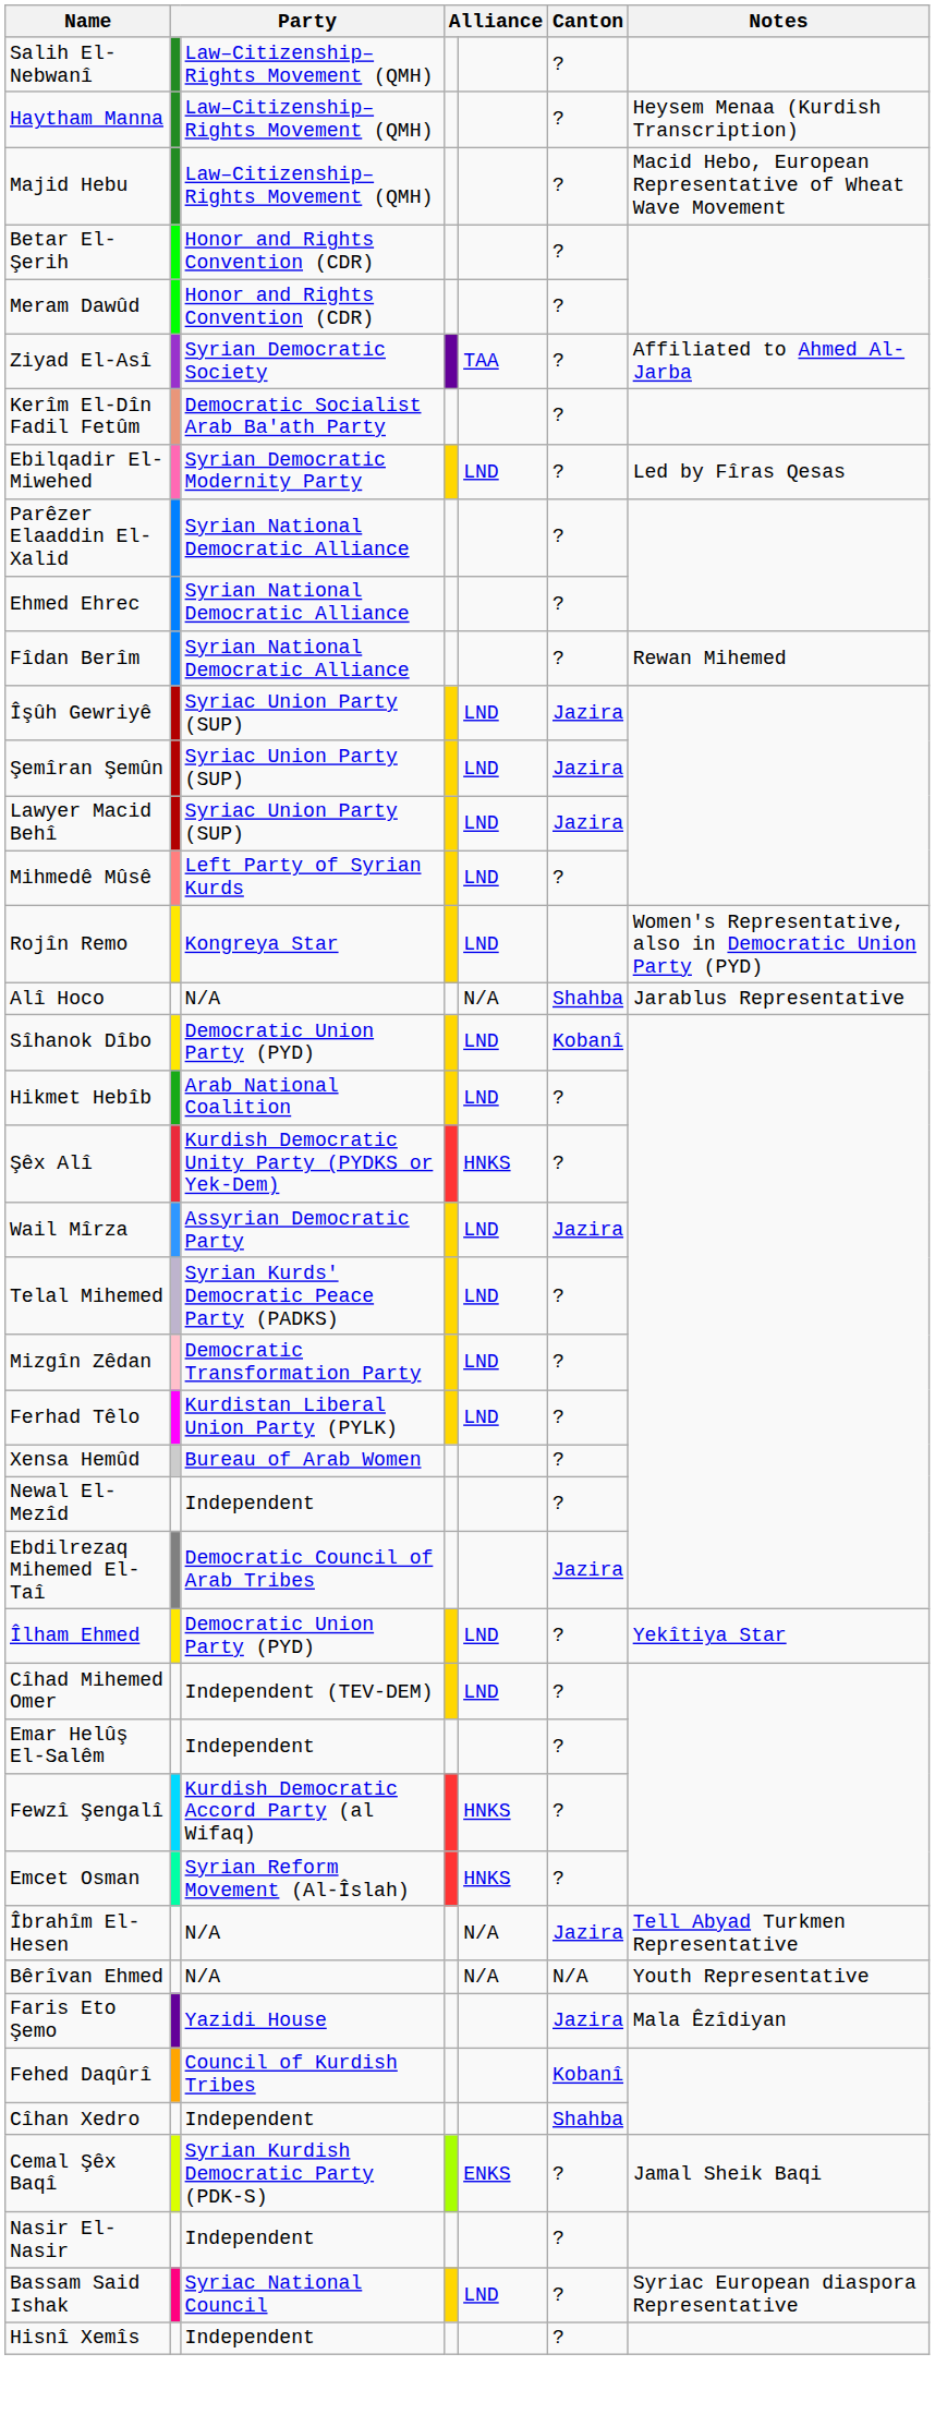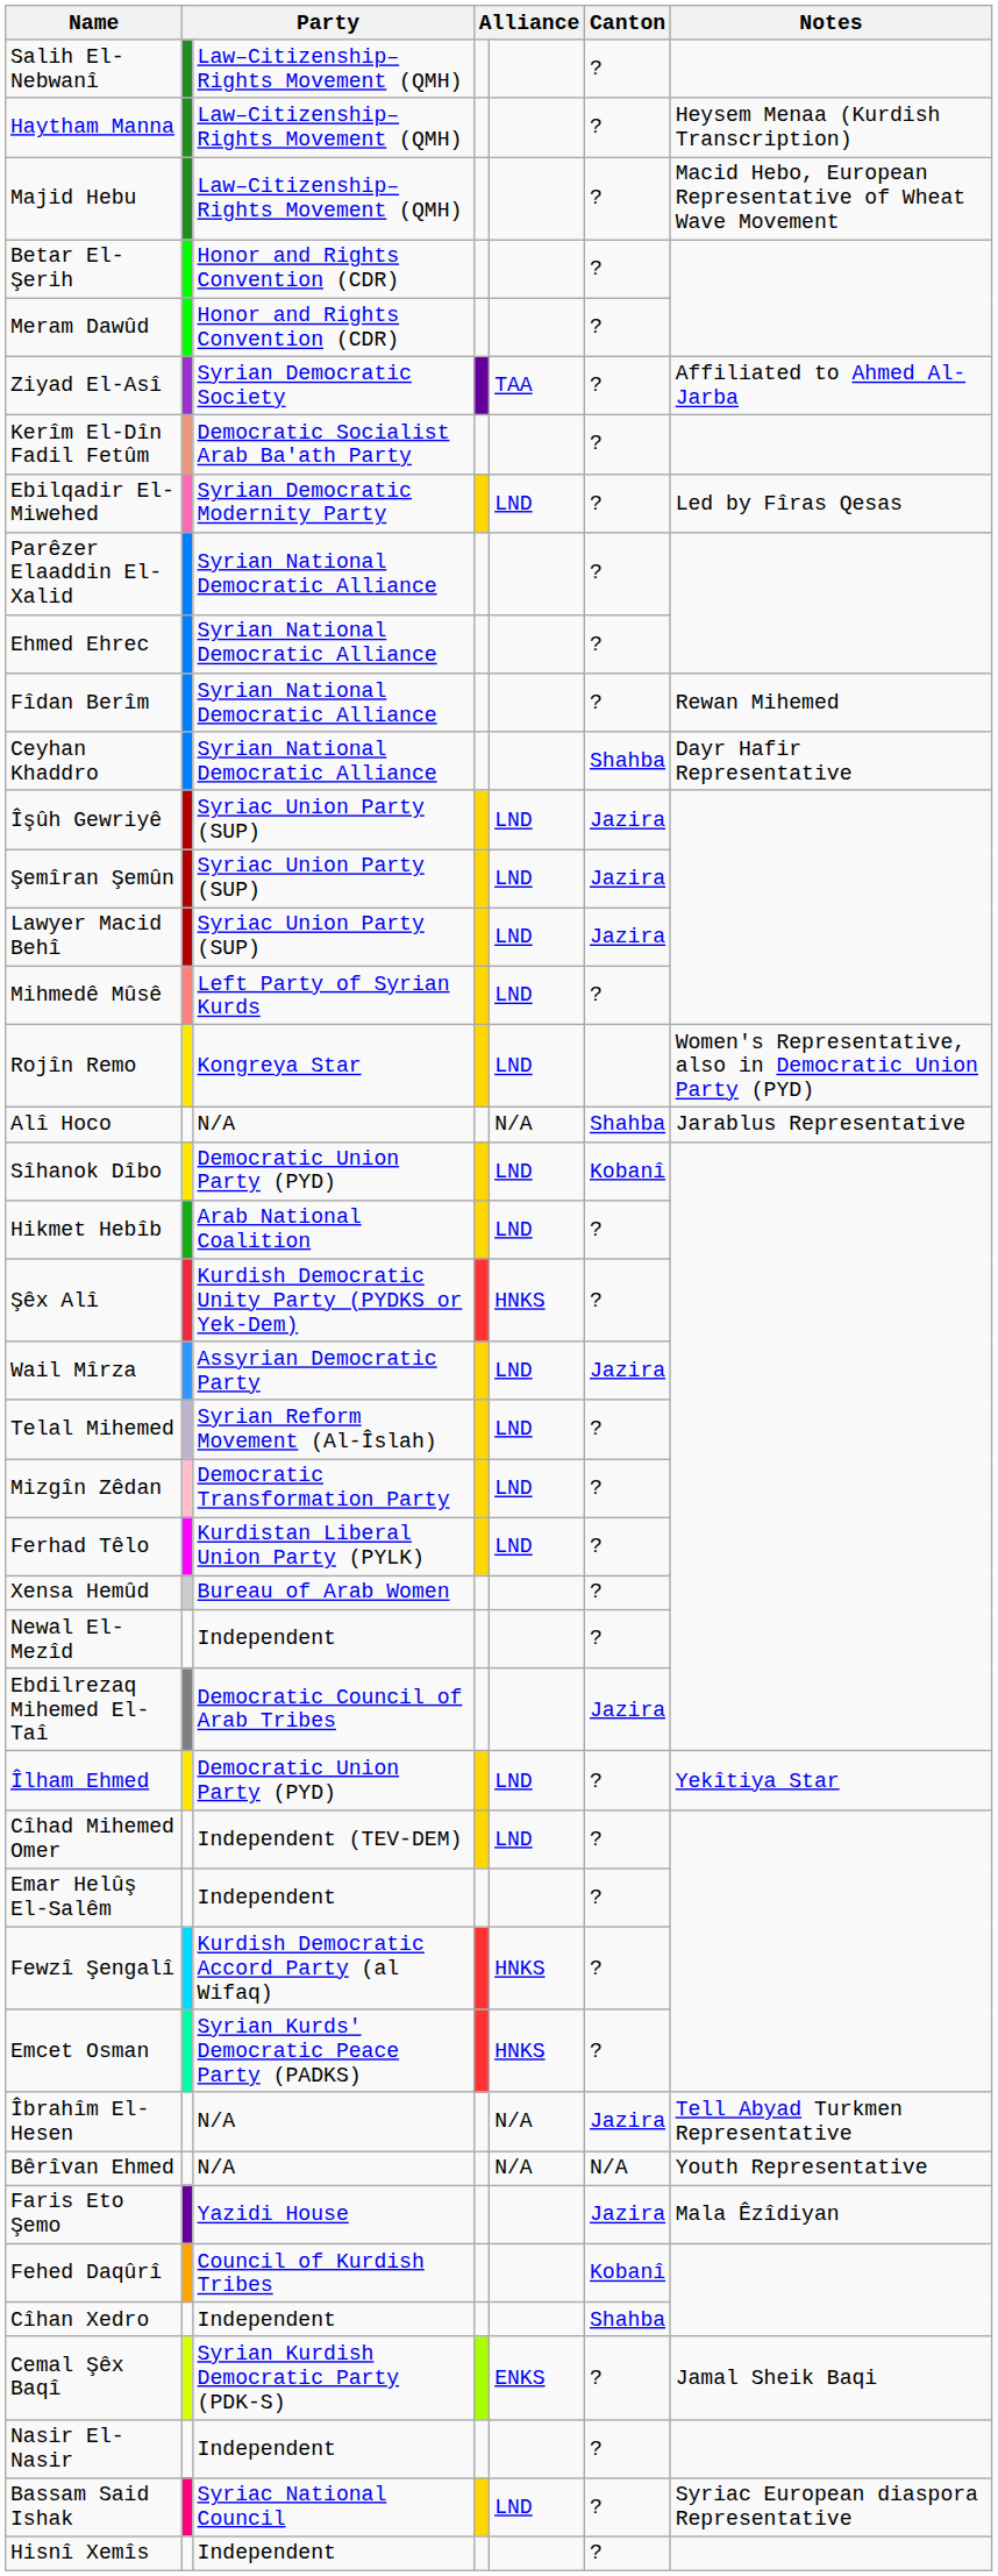 <table class="wikitable sortable">
 <tr>
 <th>Name</th>
 <th colspan="2" class="unsortable" width="5px">Party</th>
 <th colspan="2" class="unsortable" width="5px">Alliance</th>
 <th>Canton</th>
 <th>Notes</th>
 </tr>
 <tr>
 <td>Salih El-Nebwanî</td>
 <td style="background-color: #228B22"></td>
 <td><a href='#'>Law–Citizenship–Rights Movement</a> (QMH)</td>
 <td></td>
 <td></td>
 <td>?</td>
 </tr>
 <tr>
 <td><a href='#'>Haytham Manna</a></td>
 <td style="background-color: #228B22"></td>
 <td><a href='#'>Law–Citizenship–Rights Movement</a> (QMH)</td>
 <td></td>
 <td></td>
 <td>?</td>
 <td>Heysem Menaa (Kurdish Transcription)</td>
 </tr>
 <tr>
 <td>Majid Hebu</td>
 <td style="background-color: #228B22"></td>
 <td><a href='#'>Law–Citizenship–Rights Movement</a> (QMH)</td>
 <td></td>
 <td></td>
 <td>?</td>
 <td>Macid Hebo, European Representative of Wheat Wave Movement</td>
 </tr>
 <tr>
 <td>Betar El-Şerih</td>
 <td style="background-color: #00FF00"></td>
 <td><a href='#'>Honor and Rights Convention</a> (CDR)</td>
 <td></td>
 <td></td>
 <td>?</td>
 </tr>
 <tr>
 <td>Meram Dawûd</td>
 <td style="background-color: #00FF00"></td>
 <td><a href='#'>Honor and Rights Convention</a> (CDR)</td>
 <td></td>
 <td></td>
 <td>?</td>
 </tr>
 <tr>
 <td>Ziyad El-Asî</td>
 <td style="background-color: #9932CC"></td>
 <td><a href='#'>Syrian Democratic Society</a></td>
 <td style="background-color: #630099"></td>
 <td><a href='#'>TAA</a></td>
 <td>?</td>
 <td>Affiliated to <a href='#'>Ahmed Al-Jarba</a></td>
 </tr>
 <tr>
 <td>Kerîm El-Dîn Fadil Fetûm</td>
 <td style="background-color: #E9967A"></td>
 <td><a href='#'>Democratic Socialist Arab Ba'ath Party</a></td>
 <td></td>
 <td></td>
 <td>?</td>
 <td></td>
 </tr>
 <tr>
 <td>Ebilqadir El-Miwehed</td>
 <td style="background-color: #FF69B4"></td>
 <td><a href='#'>Syrian Democratic Modernity Party</a></td>
 <td style="background-color: #ffd700"></td>
 <td><a href='#'>LND</a></td>
 <td>?</td>
 <td>Led by Fîras Qesas</td>
 </tr>
 <tr>
 <td>Parêzer Elaaddin El-Xalid</td>
 <td style="background-color: #0080ff"></td>
 <td><a href='#'>Syrian National Democratic Alliance</a></td>
 <td></td>
 <td></td>
 <td>?</td>
 </tr>
 <tr>
 <td>Ehmed Ehrec</td>
 <td style="background-color: #0080ff"></td>
 <td><a href='#'>Syrian National Democratic Alliance</a></td>
 <td></td>
 <td></td>
 <td>?</td>
 </tr>
 <tr>
 <td>Fîdan Berîm</td>
 <td style="background-color: #0080ff"></td>
 <td><a href='#'>Syrian National Democratic Alliance</a></td>
 <td></td>
 <td></td>
 <td>?</td>
 <td>Rewan Mihemed</td>
 </tr>
 <tr>
+<td>Ceyhan Khaddro</td>
+<td style="background-color: #0080ff"></td>
+<td><a href='#'>Syrian National Democratic Alliance</a></td>
+<td></td>
+<td></td>
+<td><a href='#'>Shahba</a></td>
+<td>Dayr Hafir Representative</td>
+</tr>
+<tr>
 <td>Îşûh Gewriyê</td>
 <td style="background-color: #b20000"></td>
 <td><a href='#'>Syriac Union Party</a> (SUP)</td>
 <td style="background-color: #ffd700"></td>
 <td><a href='#'>LND</a></td>
 <td><a href='#'>Jazira</a></td>
 </tr>
 <tr>
 <td>Şemîran Şemûn</td>
 <td style="background-color: #b20000"></td>
 <td><a href='#'>Syriac Union Party</a> (SUP)</td>
 <td style="background-color: #ffd700"></td>
 <td><a href='#'>LND</a></td>
 <td><a href='#'>Jazira</a></td>
 </tr>
 <tr>
 <td>Lawyer Macid Behî</td>
 <td style="background-color: #b20000"></td>
 <td><a href='#'>Syriac Union Party</a> (SUP)</td>
 <td style="background-color: #ffd700"></td>
 <td><a href='#'>LND</a></td>
 <td><a href='#'>Jazira</a></td>
 </tr>
 <tr>
 <td>Mihmedê Mûsê</td>
 <td style="background-color: #ff7f7f"></td>
 <td><a href='#'>Left Party of Syrian Kurds</a></td>
 <td style="background-color: #ffd700"></td>
 <td><a href='#'>LND</a></td>
 <td>?</td>
 </tr>
 <tr>
 <td>Rojîn Remo</td>
 <td style="background-color: #FEE801"></td>
 <td><a href='#'>Kongreya Star</a></td>
 <td style="background-color: #ffd700"></td>
 <td><a href='#'>LND</a></td>
 <td></td>
 <td>Women's Representative, also in <a href='#'>Democratic Union Party</a> (PYD)</td>
 </tr>
 <tr>
 <td>Alî Hoco</td>
 <td></td>
 <td>N/A</td>
 <td></td>
 <td>N/A</td>
 <td><a href='#'>Shahba</a></td>
 <td>Jarablus Representative</td>
 </tr>
 <tr>
 <td>Sîhanok Dîbo</td>
 <td style="background-color: #FEE801"></td>
 <td><a href='#'>Democratic Union Party</a> (PYD)</td>
 <td style="background-color: #ffd700"></td>
 <td><a href='#'>LND</a></td>
 <td><a href='#'>Kobanî</a></td>
 </tr>
 <tr>
 <td>Hikmet Hebîb</td>
 <td style="background-color: #17aa17"></td>
 <td><a href='#'>Arab National Coalition</a></td>
 <td style="background-color: #ffd700"></td>
 <td><a href='#'>LND</a></td>
 <td>?</td>
 </tr>
 <tr>
 <td>Şêx Alî</td>
 <td style="background-color: #EB2A3B"></td>
 <td><a href='#'>Kurdish Democratic Unity Party (PYDKS or Yek-Dem)</a></td>
 <td style="background-color: #ff3333"></td>
 <td><a href='#'>HNKS</a></td>
 <td>?</td>
 </tr>
 <tr>
 <td>Wail Mîrza</td>
 <td style="background-color: #2f97ff"></td>
 <td><a href='#'>Assyrian Democratic Party</a></td>
 <td style="background-color: #ffd700"></td>
 <td><a href='#'>LND</a></td>
 <td><a href='#'>Jazira</a></td>
 </tr>
 <tr>
 <td>Telal Mihemed</td>
 <td style="background-color: #beb4cd"></td>
-<td><a href='#'>Syrian Kurds' Democratic Peace Party</a> (PADKS)</td>
+<td><a href='#'>Syrian Reform Movement</a> (Al-Îslah)</td>
 <td style="background-color: #ffd700"></td>
 <td><a href='#'>LND</a></td>
 <td>?</td>
 </tr>
 <tr>
 <td>Mizgîn Zêdan</td>
 <td style="background-color: #ffc0cb"></td>
 <td><a href='#'>Democratic Transformation Party</a></td>
 <td style="background-color: #ffd700"></td>
 <td><a href='#'>LND</a></td>
 <td>?</td>
 </tr>
 <tr>
 <td>Ferhad Têlo</td>
 <td style="background-color: #ff00ff"></td>
 <td><a href='#'>Kurdistan Liberal Union Party</a> (PYLK)</td>
 <td style="background-color: #ffd700"></td>
 <td><a href='#'>LND</a></td>
 <td>?</td>
 </tr>
 <tr>
 <td>Xensa Hemûd</td>
 <td style="background-color: #cccccc"></td>
 <td><a href='#'>Bureau of Arab Women</a></td>
 <td></td>
 <td></td>
 <td>?</td>
 </tr>
 <tr>
 <td>Newal El-Mezîd</td>
 <td></td>
 <td>Independent</td>
 <td></td>
 <td></td>
 <td>?</td>
 </tr>
 <tr>
 <td>Ebdilrezaq Mihemed El-Taî</td>
 <td style="background-color: #808080"></td>
 <td><a href='#'>Democratic Council of Arab Tribes</a></td>
 <td></td>
 <td></td>
 <td><a href='#'>Jazira</a></td>
 </tr>
 <tr>
 <td><a href='#'>Îlham Ehmed</a></td>
 <td style="background-color: #FEE801"></td>
 <td><a href='#'>Democratic Union Party</a> (PYD)</td>
 <td style="background-color: #ffd700"></td>
 <td><a href='#'>LND</a></td>
 <td>?</td>
 <td><a href='#'>Yekîtiya Star</a></td>
 </tr>
 <tr>
 <td>Cîhad Mihemed Omer</td>
 <td></td>
 <td>Independent (TEV-DEM)</td>
 <td style="background-color: #ffd700"></td>
 <td><a href='#'>LND</a></td>
 <td>?</td>
 </tr>
 <tr>
 <td>Emar Helûş El-Salêm</td>
 <td></td>
 <td>Independent</td>
 <td></td>
 <td></td>
 <td>?</td>
 </tr>
 <tr>
 <td>Fewzî Şengalî</td>
 <td style="background-color: #00daff"></td>
 <td><a href='#'>Kurdish Democratic Accord Party</a> (al Wifaq)</td>
 <td style="background-color: #ff3333"></td>
 <td><a href='#'>HNKS</a></td>
 <td>?</td>
 </tr>
 <tr>
 <td>Emcet Osman</td>
 <td style="background-color: #00ffa5"></td>
-<td><a href='#'>Syrian Reform Movement</a> (Al-Îslah)</td>
+<td><a href='#'>Syrian Kurds' Democratic Peace Party</a> (PADKS)</td>
 <td style="background-color: #ff3333"></td>
 <td><a href='#'>HNKS</a></td>
 <td>?</td>
 </tr>
 <tr>
 <td>Îbrahîm El-Hesen</td>
 <td></td>
 <td>N/A</td>
 <td></td>
 <td>N/A</td>
 <td><a href='#'>Jazira</a></td>
 <td><a href='#'>Tell Abyad</a> Turkmen Representative</td>
 </tr>
 <tr>
 <td>Bêrîvan Ehmed</td>
 <td></td>
 <td>N/A</td>
 <td></td>
 <td>N/A</td>
 <td>N/A</td>
 <td>Youth Representative</td>
 </tr>
 <tr>
 <td>Faris Eto Şemo</td>
 <td style="background-color: #630099"></td>
 <td><a href='#'>Yazidi House</a></td>
 <td></td>
 <td></td>
 <td><a href='#'>Jazira</a></td>
 <td>Mala Êzîdiyan</td>
 </tr>
 <tr>
 <td>Fehed Daqûrî</td>
 <td style="background-color: #ffa500"></td>
 <td><a href='#'>Council of Kurdish Tribes</a></td>
 <td></td>
 <td></td>
 <td><a href='#'>Kobanî</a></td>
 </tr>
 <tr>
 <td>Cîhan Xedro</td>
 <td></td>
 <td>Independent</td>
 <td></td>
 <td></td>
 <td><a href='#'>Shahba</a></td>
 </tr>
 <tr>
 <td>Cemal Şêx Baqî</td>
 <td style="background-color: #daff00"></td>
 <td><a href='#'>Syrian Kurdish Democratic Party</a> (PDK-S)</td>
 <td style="background-color: #a8ff00"></td>
 <td><a href='#'>ENKS</a></td>
 <td>?</td>
 <td>Jamal Sheik Baqi</td>
 </tr>
 <tr>
 <td>Nasir El-Nasir</td>
 <td></td>
 <td>Independent</td>
 <td></td>
 <td></td>
 <td>?</td>
 </tr>
 <tr>
 <td>Bassam Said Ishak</td>
 <td style="background-color: #ff0080"></td>
 <td><a href='#'>Syriac National Council</a></td>
 <td style="background-color: #ffd700"></td>
 <td><a href='#'>LND</a></td>
 <td>?</td>
 <td>Syriac European diaspora Representative</td>
 </tr>
 <tr>
 <td>Hisnî Xemîs</td>
 <td></td>
 <td>Independent</td>
 <td></td>
 <td></td>
 <td>?</td>
 </tr>
 </table>
